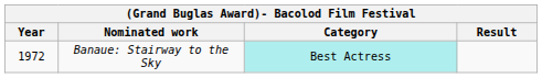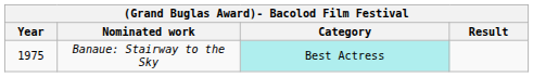 <table width="70%" class="wikitable sortable">
 <tr>
 <th colspan="4" align="center"><strong>(Grand Buglas Award)- Bacolod Film Festival</strong></th>
 </tr>
 <tr>
 <th width="10%">Year</th>
 <th width="35%">Nominated work</th>
 <th width="40%">Category</th>
 <th width="15%">Result</th>
 </tr>
 <tr>
-<td align="center">1972</td>
+<td align="center">1975</td>
 <td align="center"><em>Banaue: Stairway to the Sky</em></td>
 <td align="center" style="background: paleturquoise;">Best Actress</td>
 <td></td>
 </tr>
 </table>
